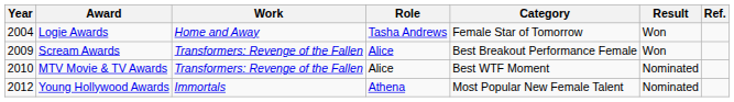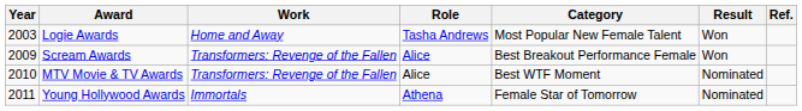 <table class="wikitable">
 <tr>
 <th>Year</th>
 <th>Award</th>
 <th>Work</th>
 <th>Role</th>
 <th>Category</th>
 <th>Result</th>
 <th><abbr>Ref.</abbr></th>
 </tr>
 <tr>
-<td>2004</td>
+<td>2003</td>
 <td><a href='#'>Logie Awards</a></td>
 <td><em><a href='#'>Home and Away</a></em></td>
 <td><a href='#'>Tasha Andrews</a></td>
-<td>Female Star of Tomorrow</td>
+<td>Most Popular New Female Talent</td>
 <td>Won</td>
 <td></td>
 </tr>
 <tr>
 <td>2009</td>
 <td><a href='#'>Scream Awards</a></td>
 <td><em><a href='#'>Transformers: Revenge of the Fallen</a></em></td>
 <td><a href='#'>Alice</a></td>
 <td>Best Breakout Performance Female</td>
 <td>Won</td>
 <td></td>
 </tr>
 <tr>
 <td>2010</td>
 <td><a href='#'>MTV Movie & TV Awards</a></td>
 <td><em><a href='#'>Transformers: Revenge of the Fallen</a></em></td>
 <td>Alice</td>
 <td>Best WTF Moment</td>
 <td>Nominated</td>
 <td></td>
 </tr>
 <tr>
-<td>2012</td>
+<td>2011</td>
 <td><a href='#'>Young Hollywood Awards</a></td>
 <td><em><a href='#'>Immortals</a></em></td>
 <td><a href='#'>Athena</a></td>
-<td>Most Popular New Female Talent</td>
+<td>Female Star of Tomorrow</td>
 <td>Nominated</td>
 <td></td>
 </tr>
 </table>
